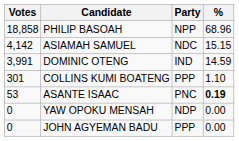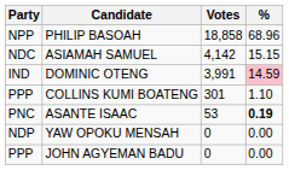 <table class="wikitable">
 <tr>
+<th><strong>Party</strong></th>
+<th><strong>Candidate</strong></th>
 <th><strong>Votes</strong></th>
-<th><strong>Candidate</strong></th>
-<th><strong>Party</strong></th>
 <th><strong>%</strong></th>
 </tr>
 <tr>
+<td>NPP</td>
+<td>PHILIP BASOAH</td>
 <td>18,858</td>
-<td>PHILIP BASOAH</td>
-<td>NPP</td>
 <td>68.96</td>
 </tr>
 <tr>
+<td>NDC</td>
+<td>ASIAMAH SAMUEL</td>
 <td>4,142</td>
-<td>ASIAMAH SAMUEL</td>
-<td>NDC</td>
 <td>15.15</td>
 </tr>
 <tr>
+<td>IND</td>
+<td>DOMINIC OTENG</td>
 <td>3,991</td>
-<td>DOMINIC OTENG</td>
-<td>IND</td>
-<td>14.59</td>
+<td style="background: pink;">14.59</td>
 </tr>
 <tr>
+<td>PPP</td>
+<td>COLLINS KUMI BOATENG</td>
 <td>301</td>
-<td>COLLINS KUMI BOATENG</td>
-<td>PPP</td>
 <td>1.10</td>
 </tr>
 <tr>
+<td>PNC</td>
+<td>ASANTE ISAAC</td>
 <td>53</td>
-<td>ASANTE ISAAC</td>
-<td>PNC</td>
 <td><strong>0.19</strong></td>
 </tr>
 <tr>
+<td>NDP</td>
+<td>YAW OPOKU MENSAH</td>
 <td>0</td>
-<td>YAW OPOKU MENSAH</td>
-<td>NDP</td>
 <td>0.00</td>
 </tr>
 <tr>
+<td>PPP</td>
+<td>JOHN AGYEMAN BADU</td>
 <td>0</td>
-<td>JOHN AGYEMAN BADU</td>
-<td>PPP</td>
 <td>0.00</td>
 </tr>
 </table>
